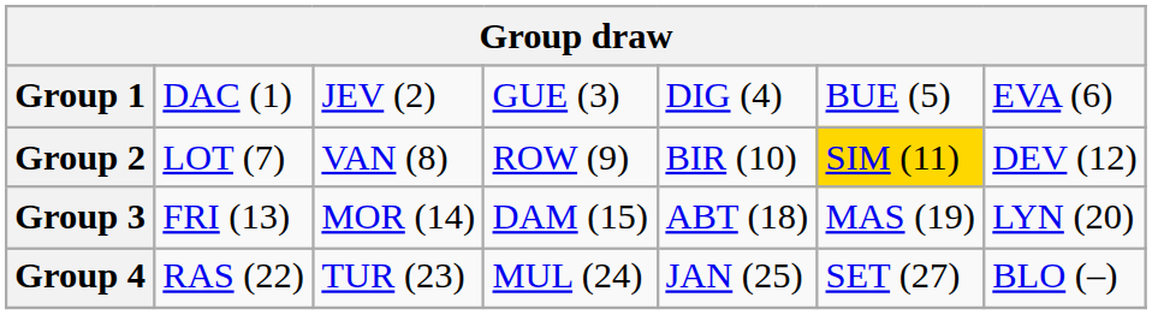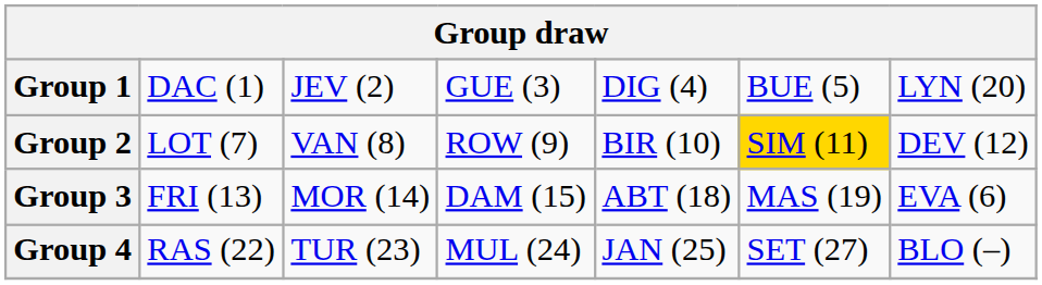 <table class="wikitable" style="text-align:center; font-size:85%">
 <tr>
 <th colspan="7">Group draw</th>
 </tr>
 <tr>
 <th>Group 1</th>
 <td align="left"> <a href='#'>DAC</a> (1)</td>
 <td align="left"> <a href='#'>JEV</a> (2)</td>
 <td align="left"> <a href='#'>GUE</a> (3)</td>
 <td align="left"> <a href='#'>DIG</a> (4)</td>
 <td align="left"> <a href='#'>BUE</a> (5)</td>
-<td align="left"> <a href='#'>EVA</a> (6)</td>
+<td align="left"> <a href='#'>LYN</a> (20)</td>
 </tr>
 <tr>
 <th>Group 2</th>
 <td align="left"> <a href='#'>LOT</a> (7)</td>
 <td align="left"> <a href='#'>VAN</a> (8)</td>
 <td align="left"> <a href='#'>ROW</a> (9)</td>
 <td align="left"> <a href='#'>BIR</a> (10)</td>
 <td align="left" style="background: gold;"> <a href='#'>SIM</a> (11)</td>
 <td align="left"> <a href='#'>DEV</a> (12)</td>
 </tr>
 <tr>
 <th>Group 3</th>
 <td align="left"> <a href='#'>FRI</a> (13)</td>
 <td align="left"> <a href='#'>MOR</a> (14)</td>
 <td align="left"> <a href='#'>DAM</a> (15)</td>
 <td align="left"> <a href='#'>ABT</a> (18)</td>
 <td align="left"> <a href='#'>MAS</a> (19)</td>
-<td align="left"> <a href='#'>LYN</a> (20)</td>
+<td align="left"> <a href='#'>EVA</a> (6)</td>
 </tr>
 <tr>
 <th>Group 4</th>
 <td align="left"> <a href='#'>RAS</a> (22)</td>
 <td align="left"> <a href='#'>TUR</a> (23)</td>
 <td align="left"> <a href='#'>MUL</a> (24)</td>
 <td align="left"> <a href='#'>JAN</a> (25)</td>
 <td align="left"> <a href='#'>SET</a> (27)</td>
 <td align="left"> <a href='#'>BLO</a> (–)</td>
 </tr>
 <tr>
 </tr>
 </table>
